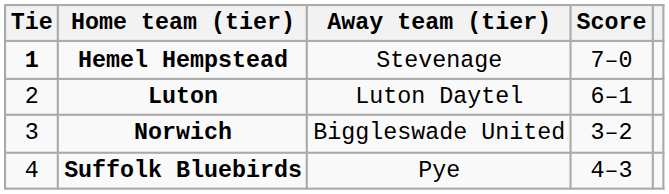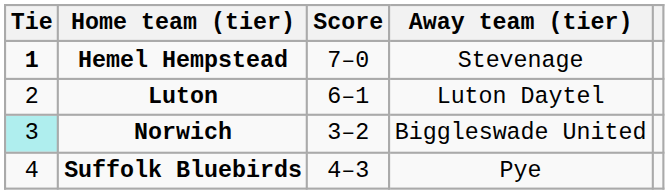 <table class="wikitable" style="text-align:center; font-size:85%">
 <tr>
 <th>Tie</th>
 <th>Home team (tier)</th>
+<th>Score</th>
 <th>Away team (tier)</th>
-<th>Score</th>
 <th></th>
 </tr>
 <tr>
 <td align="center"><strong>1</strong></td>
 <td><strong>Hemel Hempstead</strong></td>
+<td align="center">7–0</td>
 <td>Stevenage</td>
-<td align="center">7–0</td>
 <td></td>
 </tr>
 <tr>
 <td align="center">2</td>
 <td><strong>Luton</strong></td>
+<td align="center">6–1</td>
 <td>Luton Daytel</td>
-<td align="center">6–1</td>
 <td></td>
 </tr>
 <tr>
-<td align="center">3</td>
+<td align="center" style="background: paleturquoise;">3</td>
 <td><strong>Norwich</strong></td>
+<td align="center">3–2</td>
 <td>Biggleswade United</td>
-<td align="center">3–2</td>
 <td></td>
 </tr>
 <tr>
 <td align="center">4</td>
 <td><strong>Suffolk Bluebirds</strong></td>
+<td align="center">4–3 </td>
 <td>Pye</td>
-<td align="center">4–3 </td>
 <td></td>
 </tr>
 </table>
